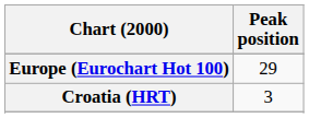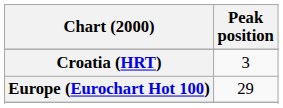 <table class="wikitable sortable plainrowheaders" style="text-align:center">
 <tr>
 <th>Chart (2000)</th>
 <th>Peak<br>position</th>
 </tr>
 <tr>
 </tr>
 <tr>
 </tr>
 <tr>
 </tr>
 <tr>
 </tr>
 <tr>
+<th scope="row">Croatia (<a href='#'>HRT</a>)</th>
+<td>3</td>
+</tr>
+<tr>
 <th scope="row">Europe (<a href='#'>Eurochart Hot 100</a>)</th>
 <td>29</td>
-</tr>
-<tr>
-<th scope="row">Croatia (<a href='#'>HRT</a>)</th>
-<td>3</td>
 </tr>
 <tr>
 </tr>
 <tr>
 </tr>
 <tr>
 </tr>
 <tr>
 </tr>
 <tr>
 </tr>
 <tr>
 </tr>
 <tr>
 </tr>
 <tr>
 </tr>
 <tr>
 </tr>
 <tr>
 </tr>
 </table>
